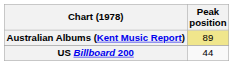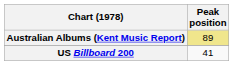 <table class="wikitable sortable plainrowheaders">
 <tr>
 <th>Chart (1978)</th>
 <th>Peak<br>position</th>
 </tr>
 <tr>
 <th scope="row">Australian Albums (<a href='#'>Kent Music Report</a>)</th>
 <td align="center" style="background: khaki;">89</td>
 </tr>
 <tr>
 </tr>
 <tr>
 </tr>
 <tr>
 </tr>
 <tr>
 <th scope="row">US <a href='#'><em>Billboard</em> 200</a></th>
-<td align="center">44</td>
+<td align="center">41</td>
 </tr>
 </table>
